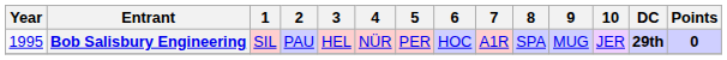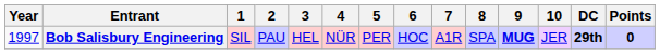 <table class="wikitable" style="text-align:center; font-size:85%">
 <tr>
 <th>Year</th>
 <th>Entrant</th>
 <th>1</th>
 <th>2</th>
 <th>3</th>
 <th>4</th>
 <th>5</th>
 <th>6</th>
 <th>7</th>
 <th>8</th>
 <th>9</th>
 <th>10</th>
 <th>DC</th>
 <th>Points</th>
 </tr>
 <tr>
-<td><a href='#'>1995</a></td>
+<td><a href='#'>1997</a></td>
 <th nowrap><a href='#'>Bob Salisbury Engineering</a></th>
 <td style="background:#ffcfcf;"><a href='#'>SIL</a><br></td>
 <td style="background:#cfcfff;"><a href='#'>PAU</a><br></td>
 <td style="background:#ffcfcf;"><a href='#'>HEL</a><br></td>
 <td style="background:#ffcfcf;"><a href='#'>NÜR</a><br></td>
 <td style="background:#ffcfcf;"><a href='#'>PER</a><br></td>
 <td style="background:#cfcfff;"><a href='#'>HOC</a><br></td>
 <td style="background:#ffcfcf;"><a href='#'>A1R</a><br></td>
 <td style="background:#cfcfff;"><a href='#'>SPA</a><br></td>
-<td style="background:#cfcfff;"><a href='#'>MUG</a><br></td>
+<td style="background:#cfcfff;"><strong><a href='#'>MUG</a><br></strong></td>
 <td style="background:#efcfff;"><a href='#'>JER</a><br></td>
 <td style="background:#cfcfff;"><strong>29th</strong></td>
 <td style="background:#cfcfff;"><strong>0</strong></td>
 </tr>
 <tr>
 </tr>
 </table>
